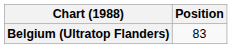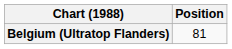 <table class="wikitable plainrowheaders" style="text-align:center">
 <tr>
 <th scope="col">Chart (1988)</th>
 <th scope="col">Position</th>
 </tr>
 <tr>
 <th scope="row">Belgium (Ultratop Flanders)</th>
-<td>83</td>
+<td>81</td>
 </tr>
 </table>
